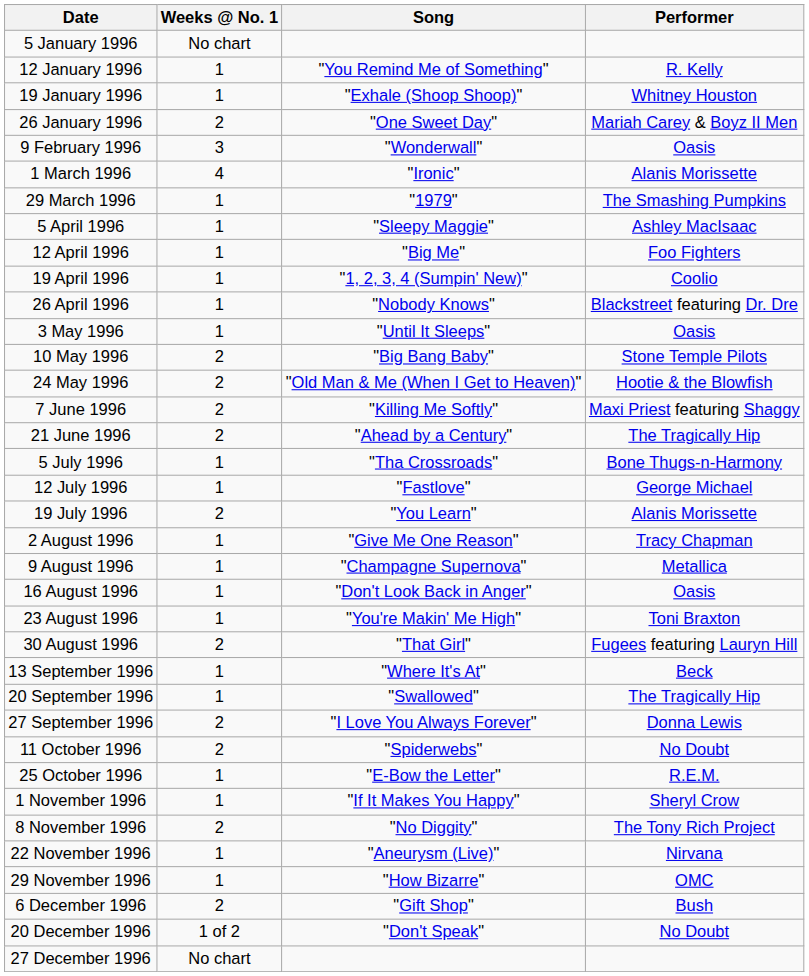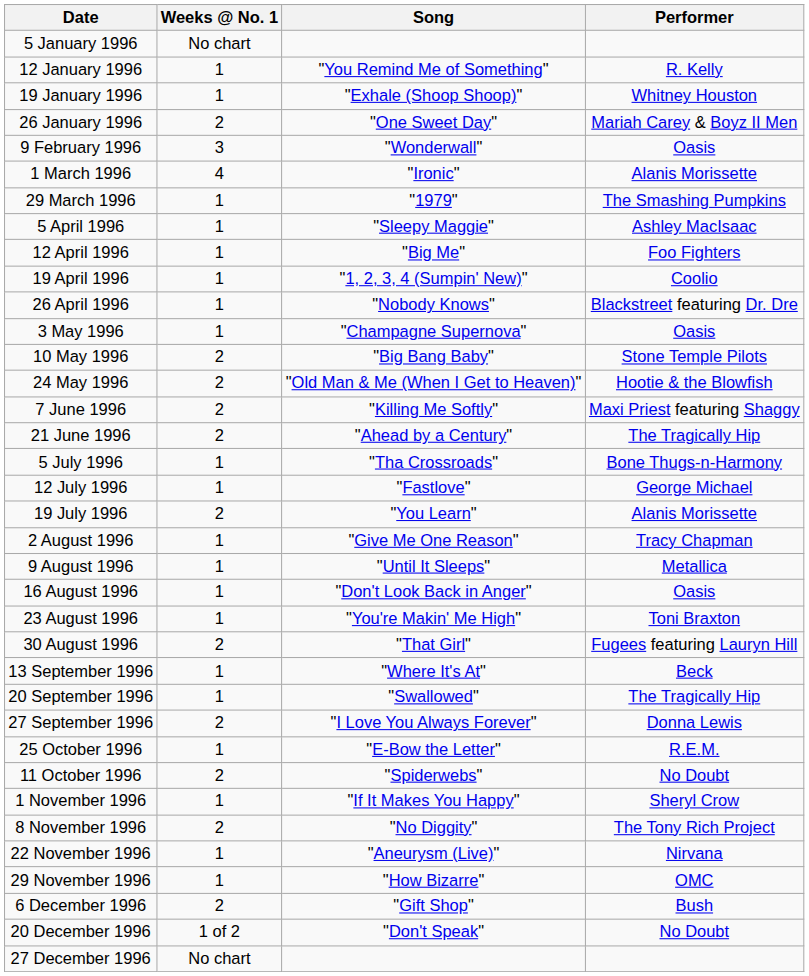 <table class="wikitable" style="text-align: center;">
 <tr>
 <th>Date</th>
 <th>Weeks @ No. 1</th>
 <th>Song</th>
 <th>Performer</th>
 </tr>
 <tr>
 <td>5 January 1996</td>
 <td>No chart</td>
 <td></td>
 <td></td>
 </tr>
 <tr>
 <td>12 January 1996</td>
 <td>1</td>
 <td>"<a href='#'>You Remind Me of Something</a>"</td>
 <td><a href='#'>R. Kelly</a></td>
 </tr>
 <tr>
 <td>19 January 1996</td>
 <td>1</td>
 <td>"<a href='#'>Exhale (Shoop Shoop)</a>"</td>
 <td><a href='#'>Whitney Houston</a></td>
 </tr>
 <tr>
 <td>26 January 1996</td>
 <td>2</td>
 <td>"<a href='#'>One Sweet Day</a>"</td>
 <td><a href='#'>Mariah Carey</a> & <a href='#'>Boyz II Men</a></td>
 </tr>
 <tr>
 <td>9 February 1996</td>
 <td>3</td>
 <td>"<a href='#'>Wonderwall</a>"</td>
 <td><a href='#'>Oasis</a></td>
 </tr>
 <tr>
 <td>1 March 1996</td>
 <td>4</td>
 <td>"<a href='#'>Ironic</a>"</td>
 <td><a href='#'>Alanis Morissette</a></td>
 </tr>
 <tr>
 <td>29 March 1996</td>
 <td>1</td>
 <td>"<a href='#'>1979</a>"</td>
 <td><a href='#'>The Smashing Pumpkins</a></td>
 </tr>
 <tr>
 <td>5 April 1996</td>
 <td>1</td>
 <td>"<a href='#'>Sleepy Maggie</a>"</td>
 <td><a href='#'>Ashley MacIsaac</a></td>
 </tr>
 <tr>
 <td>12 April 1996</td>
 <td>1</td>
 <td>"<a href='#'>Big Me</a>"</td>
 <td><a href='#'>Foo Fighters</a></td>
 </tr>
 <tr>
 <td>19 April 1996</td>
 <td>1</td>
 <td>"<a href='#'>1, 2, 3, 4 (Sumpin' New)</a>"</td>
 <td><a href='#'>Coolio</a></td>
 </tr>
 <tr>
 <td>26 April 1996</td>
 <td>1</td>
 <td>"<a href='#'>Nobody Knows</a>"</td>
 <td><a href='#'>Blackstreet</a> featuring <a href='#'>Dr. Dre</a></td>
 </tr>
 <tr>
 <td>3 May 1996</td>
 <td>1</td>
-<td>"<a href='#'>Until It Sleeps</a>"</td>
+<td>"<a href='#'>Champagne Supernova</a>"</td>
 <td><a href='#'>Oasis</a></td>
 </tr>
 <tr>
 <td>10 May 1996</td>
 <td>2</td>
 <td>"<a href='#'>Big Bang Baby</a>"</td>
 <td><a href='#'>Stone Temple Pilots</a></td>
 </tr>
 <tr>
 <td>24 May 1996</td>
 <td>2</td>
 <td>"<a href='#'>Old Man & Me (When I Get to Heaven)</a>"</td>
 <td><a href='#'>Hootie & the Blowfish</a></td>
 </tr>
 <tr>
 <td>7 June 1996</td>
 <td>2</td>
 <td>"<a href='#'>Killing Me Softly</a>"</td>
 <td><a href='#'>Maxi Priest</a> featuring <a href='#'>Shaggy</a></td>
 </tr>
 <tr>
 <td>21 June 1996</td>
 <td>2</td>
 <td>"<a href='#'>Ahead by a Century</a>"</td>
 <td><a href='#'>The Tragically Hip</a></td>
 </tr>
 <tr>
 <td>5 July 1996</td>
 <td>1</td>
 <td>"<a href='#'>Tha Crossroads</a>"</td>
 <td><a href='#'>Bone Thugs-n-Harmony</a></td>
 </tr>
 <tr>
 <td>12 July 1996</td>
 <td>1</td>
 <td>"<a href='#'>Fastlove</a>"</td>
 <td><a href='#'>George Michael</a></td>
 </tr>
 <tr>
 <td>19 July 1996</td>
 <td>2</td>
 <td>"<a href='#'>You Learn</a>"</td>
 <td><a href='#'>Alanis Morissette</a></td>
 </tr>
 <tr>
 <td>2 August 1996</td>
 <td>1</td>
 <td>"<a href='#'>Give Me One Reason</a>"</td>
 <td><a href='#'>Tracy Chapman</a></td>
 </tr>
 <tr>
 <td>9 August 1996</td>
 <td>1</td>
-<td>"<a href='#'>Champagne Supernova</a>"</td>
+<td>"<a href='#'>Until It Sleeps</a>"</td>
 <td><a href='#'>Metallica</a></td>
 </tr>
 <tr>
 <td>16 August 1996</td>
 <td>1</td>
 <td>"<a href='#'>Don't Look Back in Anger</a>"</td>
 <td><a href='#'>Oasis</a></td>
 </tr>
 <tr>
 <td>23 August 1996</td>
 <td>1</td>
 <td>"<a href='#'>You're Makin' Me High</a>"</td>
 <td><a href='#'>Toni Braxton</a></td>
 </tr>
 <tr>
 <td>30 August 1996</td>
 <td>2</td>
 <td>"<a href='#'>That Girl</a>"</td>
 <td><a href='#'>Fugees</a> featuring <a href='#'>Lauryn Hill</a></td>
 </tr>
 <tr>
 <td>13 September 1996</td>
 <td>1</td>
 <td>"<a href='#'>Where It's At</a>"</td>
 <td><a href='#'>Beck</a></td>
 </tr>
 <tr>
 <td>20 September 1996</td>
 <td>1</td>
 <td>"<a href='#'>Swallowed</a>"</td>
 <td><a href='#'>The Tragically Hip</a></td>
 </tr>
 <tr>
 <td>27 September 1996</td>
 <td>2</td>
 <td>"<a href='#'>I Love You Always Forever</a>"</td>
 <td><a href='#'>Donna Lewis</a></td>
 </tr>
 <tr>
+<td>25 October 1996</td>
+<td>1</td>
+<td>"<a href='#'>E-Bow the Letter</a>"</td>
+<td><a href='#'>R.E.M.</a></td>
+</tr>
+<tr>
 <td>11 October 1996</td>
 <td>2</td>
 <td>"<a href='#'>Spiderwebs</a>"</td>
 <td><a href='#'>No Doubt</a></td>
-</tr>
-<tr>
-<td>25 October 1996</td>
-<td>1</td>
-<td>"<a href='#'>E-Bow the Letter</a>"</td>
-<td><a href='#'>R.E.M.</a></td>
 </tr>
 <tr>
 <td>1 November 1996</td>
 <td>1</td>
 <td>"<a href='#'>If It Makes You Happy</a>"</td>
 <td><a href='#'>Sheryl Crow</a></td>
 </tr>
 <tr>
 <td>8 November 1996</td>
 <td>2</td>
 <td>"<a href='#'>No Diggity</a>"</td>
 <td><a href='#'>The Tony Rich Project</a></td>
 </tr>
 <tr>
 <td>22 November 1996</td>
 <td>1</td>
 <td>"<a href='#'>Aneurysm (Live)</a>"</td>
 <td><a href='#'>Nirvana</a></td>
 </tr>
 <tr>
 <td>29 November 1996</td>
 <td>1</td>
 <td>"<a href='#'>How Bizarre</a>"</td>
 <td><a href='#'>OMC</a></td>
 </tr>
 <tr>
 <td>6 December 1996</td>
 <td>2</td>
 <td>"<a href='#'>Gift Shop</a>"</td>
 <td><a href='#'>Bush</a></td>
 </tr>
 <tr>
 <td>20 December 1996</td>
 <td>1 of 2</td>
 <td>"<a href='#'>Don't Speak</a>"</td>
 <td><a href='#'>No Doubt</a></td>
 </tr>
 <tr>
 <td>27 December 1996</td>
 <td>No chart</td>
 <td></td>
 <td></td>
 </tr>
 </table>
